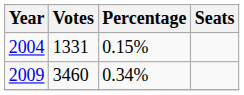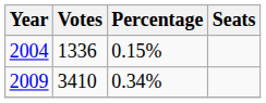 <table class="wikitable sortable">
 <tr>
 <th>Year</th>
 <th>Votes</th>
 <th>Percentage</th>
 <th>Seats</th>
 </tr>
 <tr>
 <td><a href='#'>2004</a></td>
-<td>1331</td>
+<td>1336</td>
 <td>0.15%</td>
 <td></td>
 </tr>
 <tr>
 <td><a href='#'>2009</a></td>
-<td>3460</td>
+<td>3410</td>
 <td>0.34%</td>
 <td></td>
 </tr>
 <tr>
 </tr>
 </table>
